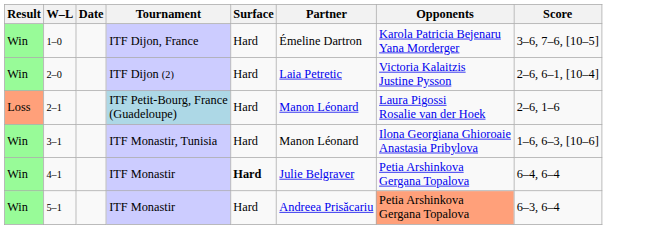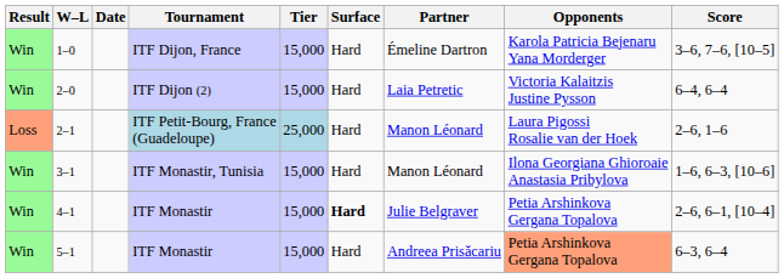 <table class="sortable wikitable">
 <tr>
 <th>Result</th>
 <th class="unsortable">W–L</th>
 <th>Date</th>
 <th>Tournament</th>
+<th>Tier</th>
 <th>Surface</th>
 <th>Partner</th>
 <th>Opponents</th>
 <th class="unsortable">Score</th>
 </tr>
 <tr>
 <td bgcolor=#98fb98>Win</td>
 <td><small>1–0</small></td>
 <td></td>
 <td style="background:#ccf;">ITF Dijon, France</td>
+<td style="background:#ccf;">15,000</td>
 <td>Hard</td>
 <td> Émeline Dartron</td>
 <td> <a href='#'>Karola Patricia Bejenaru</a> <br>  <a href='#'>Yana Morderger</a></td>
 <td>3–6, 7–6, [10–5]</td>
 </tr>
 <tr>
 <td bgcolor=#98fb98>Win</td>
 <td><small>2–0</small></td>
 <td></td>
 <td style="background:#ccf;">ITF Dijon <small>(2)</small></td>
+<td style="background:#ccf;">15,000</td>
 <td>Hard</td>
 <td> <a href='#'>Laia Petretic</a></td>
 <td> <a href='#'>Victoria Kalaitzis</a> <br>  <a href='#'>Justine Pysson</a></td>
-<td>2–6, 6–1, [10–4]</td>
+<td>6–4, 6–4</td>
 </tr>
 <tr>
 <td style="background:#ffa07a;">Loss</td>
 <td><small>2–1</small></td>
 <td></td>
 <td style="background:lightblue;">ITF Petit-Bourg, France<br> (Guadeloupe)</td>
+<td style="background:lightblue;">25,000</td>
 <td>Hard</td>
 <td> <a href='#'>Manon Léonard</a></td>
 <td> <a href='#'>Laura Pigossi</a> <br>  <a href='#'>Rosalie van der Hoek</a></td>
 <td>2–6, 1–6</td>
 </tr>
 <tr>
 <td bgcolor=#98fb98>Win</td>
 <td><small>3–1</small></td>
 <td></td>
 <td style="background:#ccf;">ITF Monastir, Tunisia</td>
+<td style="background:#ccf;">15,000</td>
 <td>Hard</td>
 <td> Manon Léonard</td>
 <td> <a href='#'>Ilona Georgiana Ghioroaie</a> <br>  <a href='#'>Anastasia Pribylova</a></td>
 <td>1–6, 6–3, [10–6]</td>
 </tr>
 <tr>
 <td bgcolor=#98fb98>Win</td>
 <td><small>4–1</small></td>
 <td></td>
 <td style="background:#ccf;">ITF Monastir</td>
+<td style="background:#ccf;">15,000</td>
 <td><strong>Hard</strong></td>
 <td> <a href='#'>Julie Belgraver</a></td>
 <td> <a href='#'>Petia Arshinkova</a> <br>  <a href='#'>Gergana Topalova</a></td>
-<td>6–4, 6–4</td>
+<td>2–6, 6–1, [10–4]</td>
 </tr>
 <tr>
 <td bgcolor=#98fb98>Win</td>
 <td><small>5–1</small></td>
 <td></td>
 <td style="background:#ccf;">ITF Monastir</td>
+<td style="background:#ccf;">15,000</td>
 <td>Hard</td>
 <td> <a href='#'>Andreea Prisăcariu</a></td>
 <td style="background: lightsalmon;"> Petia Arshinkova <br>  Gergana Topalova</td>
 <td>6–3, 6–4</td>
 </tr>
 </table>
